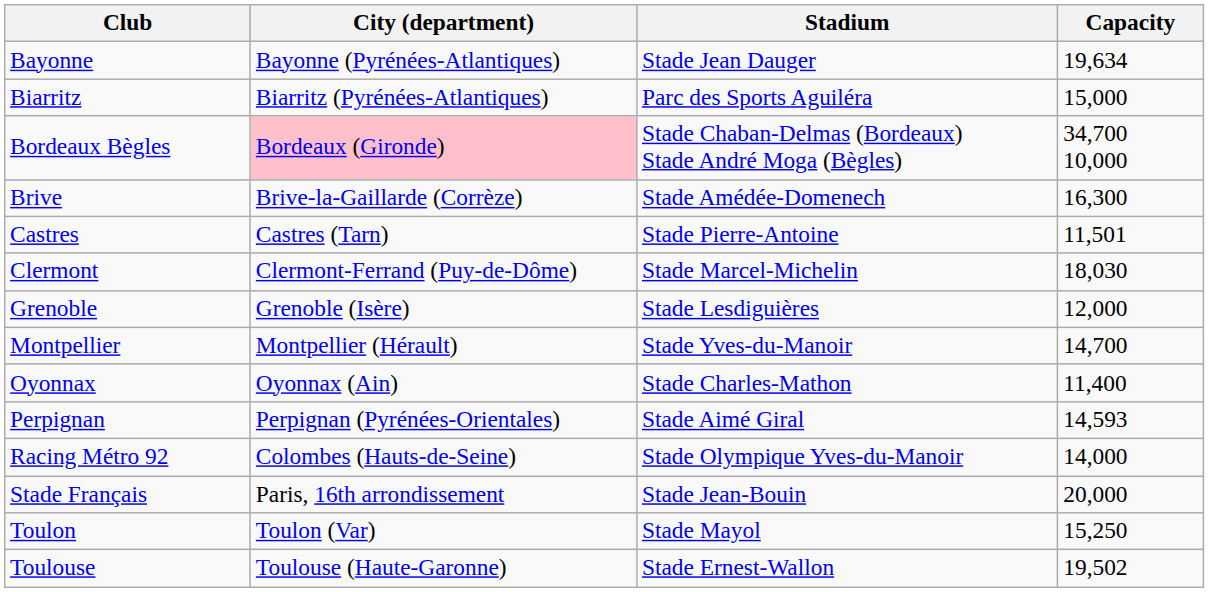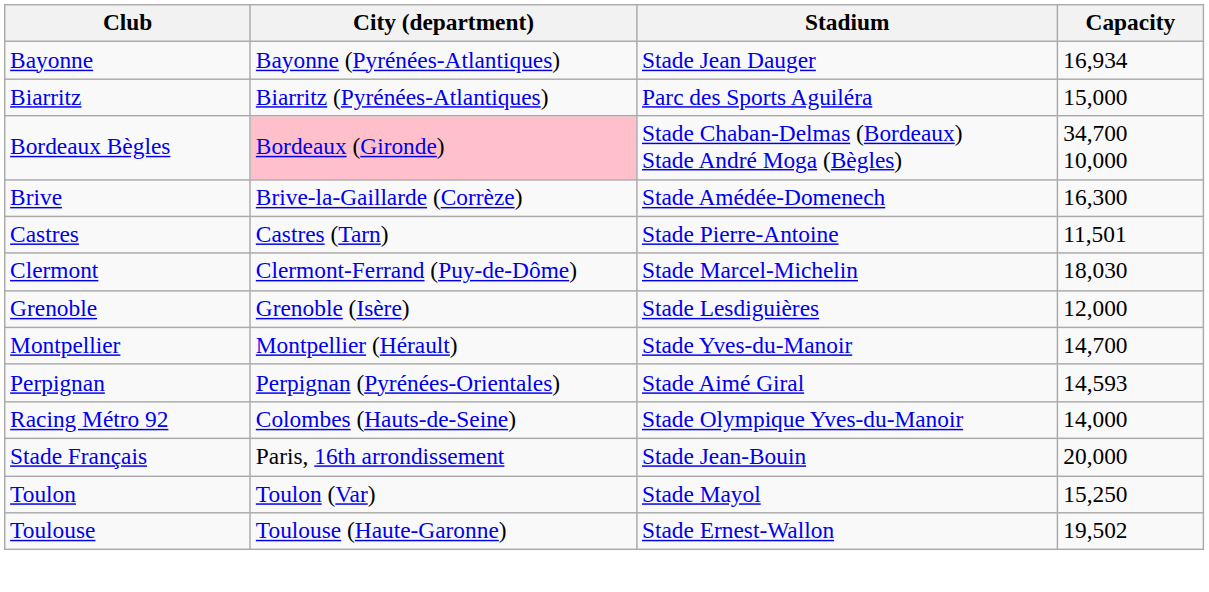 <table class="wikitable sortable" width="65%">
 <tr>
 <th width="14%">Club</th>
 <th width="22%">City (department)</th>
 <th width="24%">Stadium</th>
 <th width="8%">Capacity</th>
 </tr>
 <tr>
 <td><a href='#'>Bayonne</a></td>
 <td><a href='#'>Bayonne</a> (<a href='#'>Pyrénées-Atlantiques</a>)</td>
 <td><a href='#'>Stade Jean Dauger</a></td>
-<td>19,634</td>
+<td>16,934</td>
 </tr>
 <tr>
 <td><a href='#'>Biarritz</a></td>
 <td><a href='#'>Biarritz</a> (<a href='#'>Pyrénées-Atlantiques</a>)</td>
 <td><a href='#'>Parc des Sports Aguiléra</a></td>
 <td>15,000</td>
 </tr>
 <tr>
 <td><a href='#'>Bordeaux Bègles</a></td>
 <td style="background: pink;"><a href='#'>Bordeaux</a> (<a href='#'>Gironde</a>)</td>
 <td><a href='#'>Stade Chaban-Delmas</a> (<a href='#'>Bordeaux</a>)<br><a href='#'>Stade André Moga</a> (<a href='#'>Bègles</a>)</td>
 <td>34,700<br>10,000</td>
 </tr>
 <tr>
 <td><a href='#'>Brive</a></td>
 <td><a href='#'>Brive-la-Gaillarde</a> (<a href='#'>Corrèze</a>)</td>
 <td><a href='#'>Stade Amédée-Domenech</a></td>
 <td>16,300</td>
 </tr>
 <tr>
 <td><a href='#'>Castres</a></td>
 <td><a href='#'>Castres</a> (<a href='#'>Tarn</a>)</td>
 <td><a href='#'>Stade Pierre-Antoine</a></td>
 <td>11,501</td>
 </tr>
 <tr>
 <td><a href='#'>Clermont</a></td>
 <td><a href='#'>Clermont-Ferrand</a> (<a href='#'>Puy-de-Dôme</a>)</td>
 <td><a href='#'>Stade Marcel-Michelin</a></td>
 <td>18,030</td>
 </tr>
 <tr>
 <td><a href='#'>Grenoble</a></td>
 <td><a href='#'>Grenoble</a> (<a href='#'>Isère</a>)</td>
 <td><a href='#'>Stade Lesdiguières</a></td>
 <td>12,000</td>
 </tr>
 <tr>
 <td><a href='#'>Montpellier</a></td>
 <td><a href='#'>Montpellier</a> (<a href='#'>Hérault</a>)</td>
 <td><a href='#'>Stade Yves-du-Manoir</a></td>
 <td>14,700</td>
 </tr>
 <tr>
-<td><a href='#'>Oyonnax</a></td>
-<td><a href='#'>Oyonnax</a> (<a href='#'>Ain</a>)</td>
-<td><a href='#'>Stade Charles-Mathon</a></td>
-<td>11,400</td>
-</tr>
-<tr>
 <td><a href='#'>Perpignan</a></td>
 <td><a href='#'>Perpignan</a> (<a href='#'>Pyrénées-Orientales</a>)</td>
 <td><a href='#'>Stade Aimé Giral</a></td>
 <td>14,593</td>
 </tr>
 <tr>
 <td><a href='#'>Racing Métro 92</a></td>
 <td><a href='#'>Colombes</a> (<a href='#'>Hauts-de-Seine</a>)</td>
 <td><a href='#'>Stade Olympique Yves-du-Manoir</a></td>
 <td>14,000</td>
 </tr>
 <tr>
 <td><a href='#'>Stade Français</a></td>
 <td>Paris, <a href='#'>16th arrondissement</a></td>
 <td><a href='#'>Stade Jean-Bouin</a></td>
 <td>20,000</td>
 </tr>
 <tr>
 <td><a href='#'>Toulon</a></td>
 <td><a href='#'>Toulon</a> (<a href='#'>Var</a>)</td>
 <td><a href='#'>Stade Mayol</a></td>
 <td>15,250</td>
 </tr>
 <tr>
 <td><a href='#'>Toulouse</a></td>
 <td><a href='#'>Toulouse</a> (<a href='#'>Haute-Garonne</a>)</td>
 <td><a href='#'>Stade Ernest-Wallon</a></td>
 <td>19,502</td>
 </tr>
 </table>
